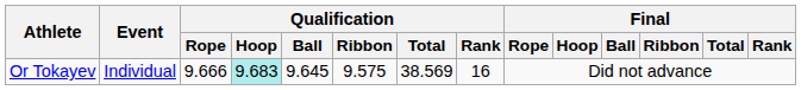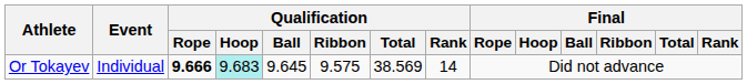 <table class=wikitable style="font-size:90%">
 <tr>
 <th rowspan="2">Athlete</th>
 <th rowspan="2">Event</th>
 <th colspan=6>Qualification</th>
 <th colspan=6>Final</th>
 </tr>
 <tr style="font-size:95%">
 <th>Rope</th>
 <th>Hoop</th>
 <th>Ball</th>
 <th>Ribbon</th>
 <th>Total</th>
 <th>Rank</th>
 <th>Rope</th>
 <th>Hoop</th>
 <th>Ball</th>
 <th>Ribbon</th>
 <th>Total</th>
 <th>Rank</th>
 </tr>
 <tr>
 <td align=left><a href='#'>Or Tokayev</a></td>
 <td align=left><a href='#'>Individual</a></td>
-<td align=center>9.666</td>
+<td align=center><strong>9.666</strong></td>
 <td align=center style="background: paleturquoise;">9.683</td>
 <td align=center>9.645</td>
 <td align=center>9.575</td>
 <td align=center>38.569</td>
-<td align=center>16</td>
+<td align=center>14</td>
 <td align=center colspan=6>Did not advance</td>
 </tr>
 </table>
